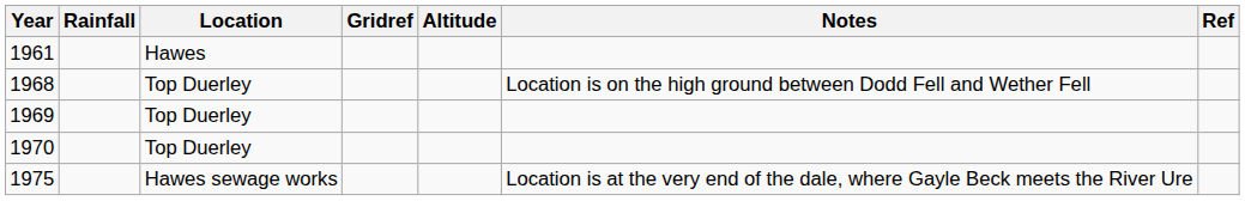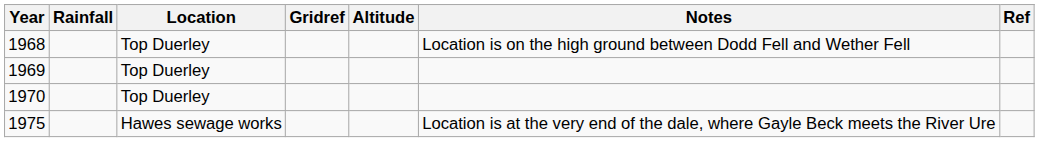 <table class="wikitable">
 <tr>
 <th>Year</th>
 <th>Rainfall</th>
 <th>Location</th>
 <th>Gridref</th>
 <th>Altitude</th>
 <th>Notes</th>
 <th>Ref</th>
-</tr>
-<tr>
-<td>1961</td>
-<td></td>
-<td>Hawes</td>
-<td></td>
-<td></td>
-<td></td>
-<td></td>
 </tr>
 <tr>
 <td>1968</td>
 <td></td>
 <td>Top Duerley</td>
 <td></td>
 <td></td>
 <td>Location is on the high ground between Dodd Fell and Wether Fell</td>
 <td></td>
 </tr>
 <tr>
 <td>1969</td>
 <td></td>
 <td>Top Duerley</td>
 <td></td>
 <td></td>
 <td></td>
 <td></td>
 </tr>
 <tr>
 <td>1970</td>
 <td></td>
 <td>Top Duerley</td>
 <td></td>
 <td></td>
 <td></td>
 <td></td>
 </tr>
 <tr>
 <td>1975</td>
 <td></td>
 <td>Hawes sewage works</td>
 <td></td>
 <td></td>
 <td>Location is at the very end of the dale, where Gayle Beck meets the River Ure</td>
 <td></td>
 </tr>
 </table>
